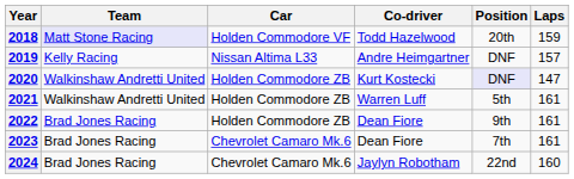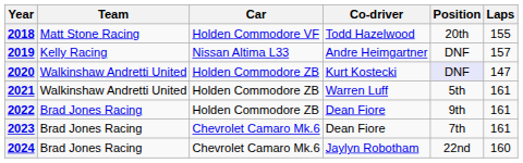 <table class="wikitable" style="font-size: 95%;">
 <tr>
 <th>Year</th>
 <th>Team</th>
 <th>Car</th>
 <th>Co-driver</th>
 <th>Position</th>
 <th>Laps</th>
 </tr>
 <tr>
 <th><a href='#'>2018</a></th>
-<td style="background: lavender;"><a href='#'>Matt Stone Racing</a></td>
+<td><a href='#'>Matt Stone Racing</a></td>
 <td><a href='#'>Holden Commodore VF</a></td>
 <td> <a href='#'>Todd Hazelwood</a></td>
 <td align="center">20th</td>
-<td align="center">159</td>
+<td align="center">155</td>
 </tr>
 <tr>
 <th><a href='#'>2019</a></th>
 <td><a href='#'>Kelly Racing</a></td>
 <td><a href='#'>Nissan Altima L33</a></td>
 <td> <a href='#'>Andre Heimgartner</a></td>
 <td align="center">DNF</td>
 <td align="center">157</td>
 </tr>
 <tr>
 <th><a href='#'>2020</a></th>
 <td><a href='#'>Walkinshaw Andretti United</a></td>
 <td><a href='#'>Holden Commodore ZB</a></td>
 <td> <a href='#'>Kurt Kostecki</a></td>
 <td align="center" style="background: lavender;">DNF</td>
 <td align="center">147</td>
 </tr>
 <tr>
 <th><a href='#'>2021</a></th>
 <td>Walkinshaw Andretti United</td>
 <td>Holden Commodore ZB</td>
 <td> <a href='#'>Warren Luff</a></td>
 <td align="center">5th</td>
 <td align="center">161</td>
 </tr>
 <tr>
 <th><a href='#'>2022</a></th>
 <td><a href='#'>Brad Jones Racing</a></td>
 <td>Holden Commodore ZB</td>
 <td> <a href='#'>Dean Fiore</a></td>
 <td align="center">9th</td>
 <td align="center">161</td>
 </tr>
 <tr>
 <th><a href='#'>2023</a></th>
 <td>Brad Jones Racing</td>
 <td><a href='#'>Chevrolet Camaro Mk.6</a></td>
 <td> Dean Fiore</td>
 <td align="center">7th</td>
 <td align="center">161</td>
 </tr>
 <tr>
 <th><a href='#'>2024</a></th>
 <td>Brad Jones Racing</td>
 <td>Chevrolet Camaro Mk.6</td>
 <td> <a href='#'>Jaylyn Robotham</a></td>
 <td align="center">22nd</td>
 <td align="center">160</td>
 </tr>
 </table>
